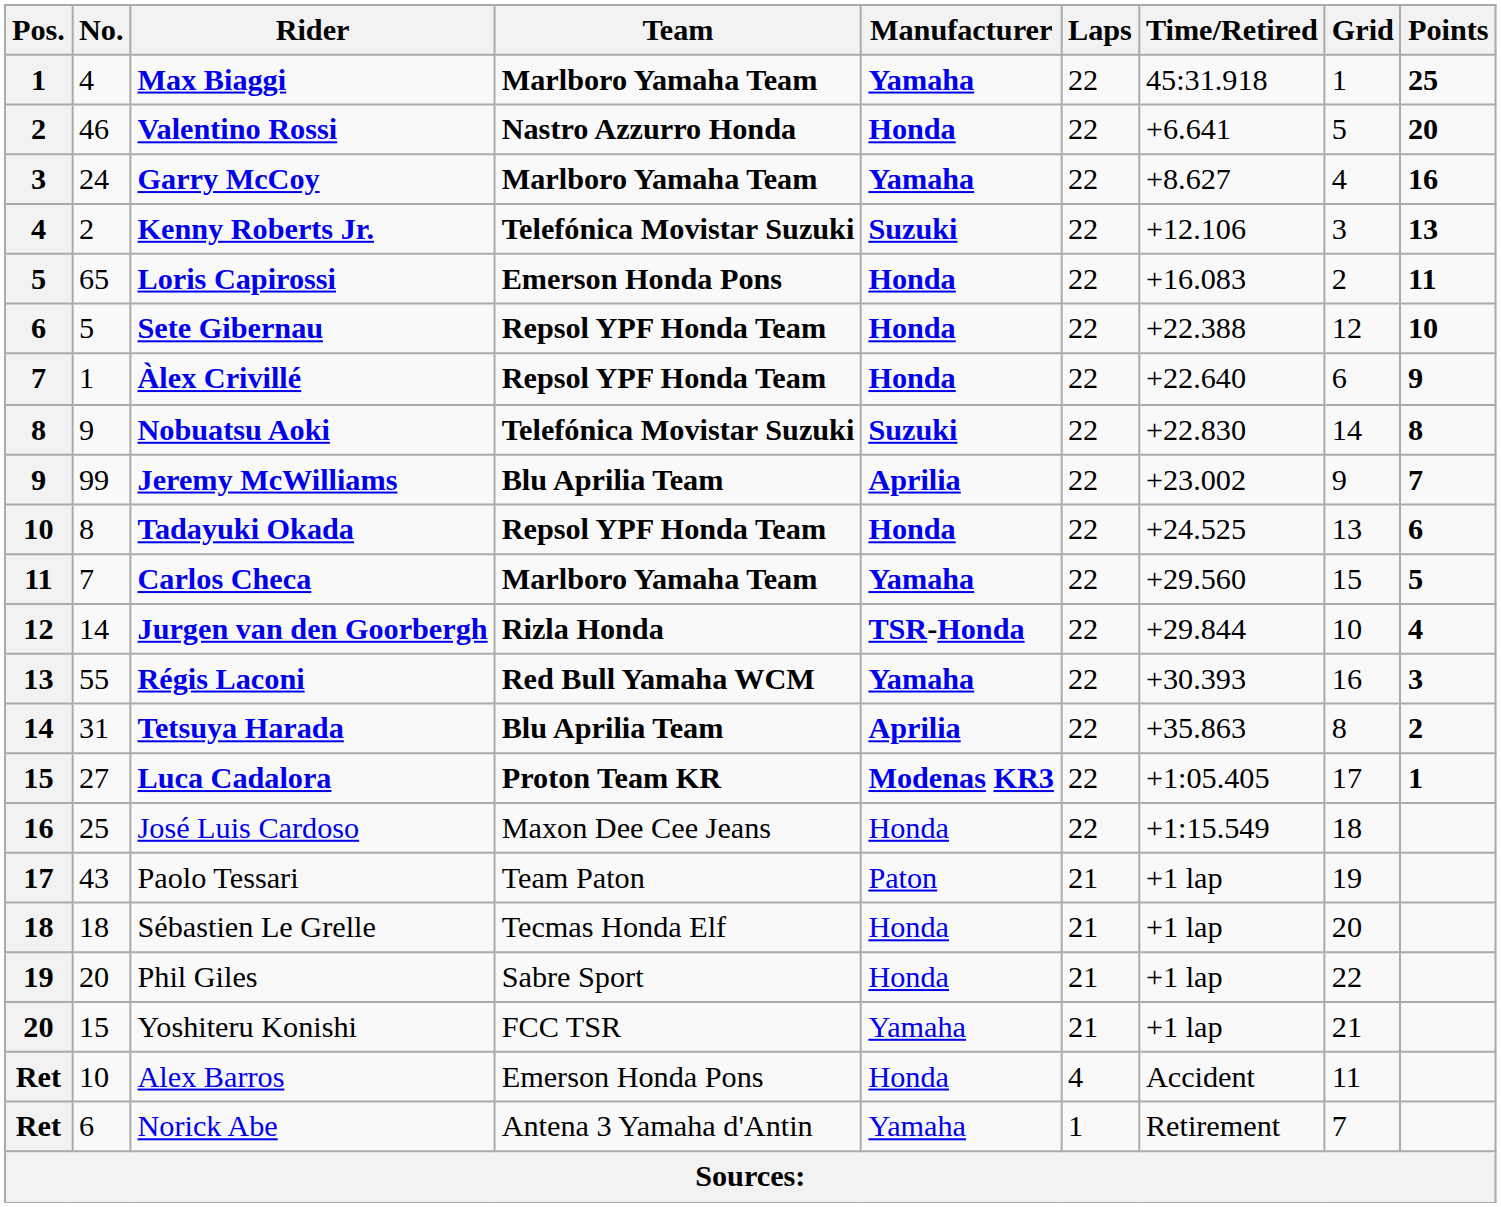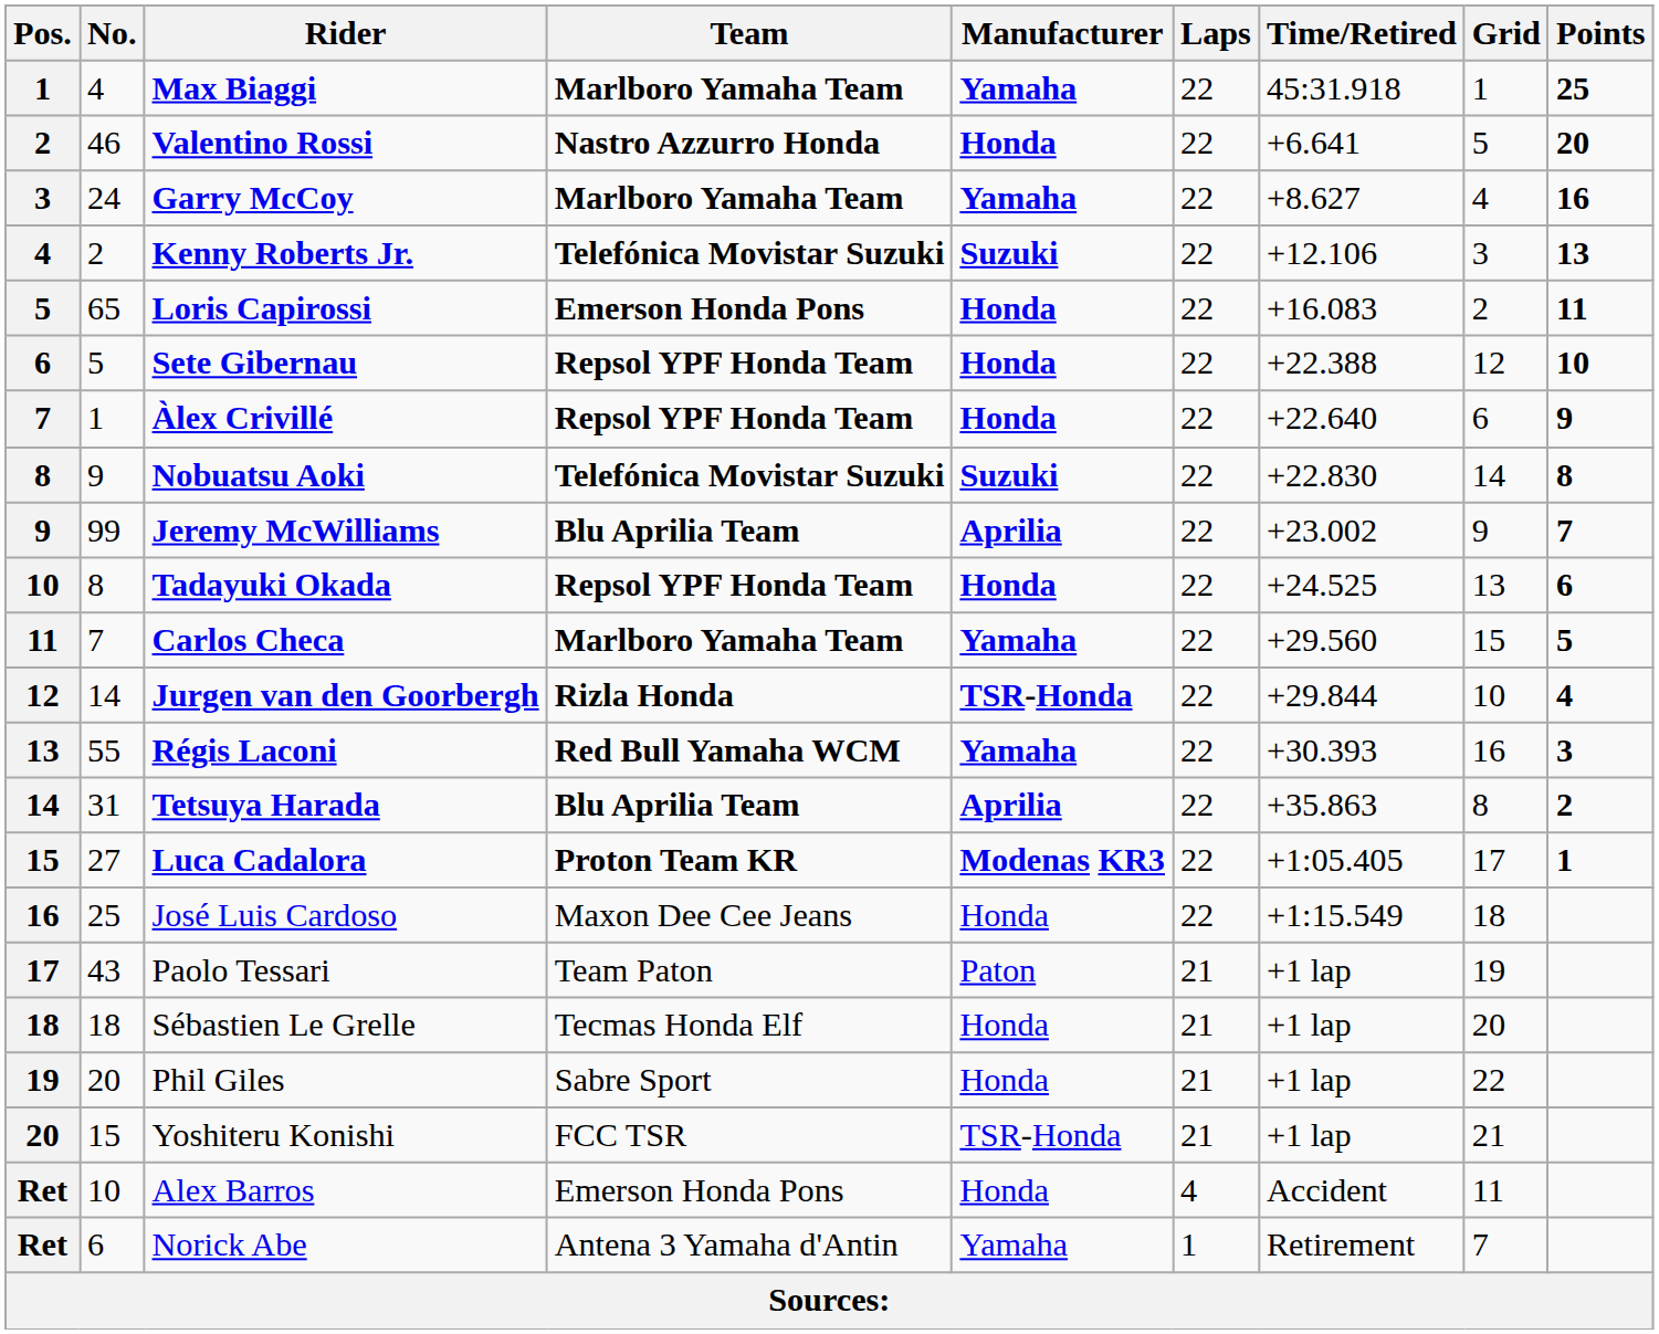 <table class="wikitable" style="font-size: 95%;">
 <tr>
 <th>Pos.</th>
 <th>No.</th>
 <th>Rider</th>
 <th>Team</th>
 <th>Manufacturer</th>
 <th>Laps</th>
 <th>Time/Retired</th>
 <th>Grid</th>
 <th>Points</th>
 </tr>
 <tr>
 <th>1</th>
 <td>4</td>
 <td> <strong><a href='#'>Max Biaggi</a></strong></td>
 <td><strong>Marlboro Yamaha Team</strong></td>
 <td><strong><a href='#'>Yamaha</a></strong></td>
 <td>22</td>
 <td>45:31.918</td>
 <td>1</td>
 <td><strong>25</strong></td>
 </tr>
 <tr>
 <th>2</th>
 <td>46</td>
 <td> <strong><a href='#'>Valentino Rossi</a></strong></td>
 <td><strong>Nastro Azzurro Honda</strong></td>
 <td><strong><a href='#'>Honda</a></strong></td>
 <td>22</td>
 <td>+6.641</td>
 <td>5</td>
 <td><strong>20</strong></td>
 </tr>
 <tr>
 <th>3</th>
 <td>24</td>
 <td> <strong><a href='#'>Garry McCoy</a></strong></td>
 <td><strong>Marlboro Yamaha Team</strong></td>
 <td><strong><a href='#'>Yamaha</a></strong></td>
 <td>22</td>
 <td>+8.627</td>
 <td>4</td>
 <td><strong>16</strong></td>
 </tr>
 <tr>
 <th>4</th>
 <td>2</td>
 <td> <strong><a href='#'>Kenny Roberts Jr.</a></strong></td>
 <td><strong>Telefónica Movistar Suzuki</strong></td>
 <td><strong><a href='#'>Suzuki</a></strong></td>
 <td>22</td>
 <td>+12.106</td>
 <td>3</td>
 <td><strong>13</strong></td>
 </tr>
 <tr>
 <th>5</th>
 <td>65</td>
 <td> <strong><a href='#'>Loris Capirossi</a></strong></td>
 <td><strong>Emerson Honda Pons</strong></td>
 <td><strong><a href='#'>Honda</a></strong></td>
 <td>22</td>
 <td>+16.083</td>
 <td>2</td>
 <td><strong>11</strong></td>
 </tr>
 <tr>
 <th>6</th>
 <td>5</td>
 <td> <strong><a href='#'>Sete Gibernau</a></strong></td>
 <td><strong>Repsol YPF Honda Team</strong></td>
 <td><strong><a href='#'>Honda</a></strong></td>
 <td>22</td>
 <td>+22.388</td>
 <td>12</td>
 <td><strong>10</strong></td>
 </tr>
 <tr>
 <th>7</th>
 <td>1</td>
 <td> <strong><a href='#'>Àlex Crivillé</a></strong></td>
 <td><strong>Repsol YPF Honda Team</strong></td>
 <td><strong><a href='#'>Honda</a></strong></td>
 <td>22</td>
 <td>+22.640</td>
 <td>6</td>
 <td><strong>9</strong></td>
 </tr>
 <tr>
 <th>8</th>
 <td>9</td>
 <td> <strong><a href='#'>Nobuatsu Aoki</a></strong></td>
 <td><strong>Telefónica Movistar Suzuki</strong></td>
 <td><strong><a href='#'>Suzuki</a></strong></td>
 <td>22</td>
 <td>+22.830</td>
 <td>14</td>
 <td><strong>8</strong></td>
 </tr>
 <tr>
 <th>9</th>
 <td>99</td>
 <td> <strong><a href='#'>Jeremy McWilliams</a></strong></td>
 <td><strong>Blu Aprilia Team</strong></td>
 <td><strong><a href='#'>Aprilia</a></strong></td>
 <td>22</td>
 <td>+23.002</td>
 <td>9</td>
 <td><strong>7</strong></td>
 </tr>
 <tr>
 <th>10</th>
 <td>8</td>
 <td> <strong><a href='#'>Tadayuki Okada</a></strong></td>
 <td><strong>Repsol YPF Honda Team</strong></td>
 <td><strong><a href='#'>Honda</a></strong></td>
 <td>22</td>
 <td>+24.525</td>
 <td>13</td>
 <td><strong>6</strong></td>
 </tr>
 <tr>
 <th>11</th>
 <td>7</td>
 <td> <strong><a href='#'>Carlos Checa</a></strong></td>
 <td><strong>Marlboro Yamaha Team</strong></td>
 <td><strong><a href='#'>Yamaha</a></strong></td>
 <td>22</td>
 <td>+29.560</td>
 <td>15</td>
 <td><strong>5</strong></td>
 </tr>
 <tr>
 <th>12</th>
 <td>14</td>
 <td> <strong><a href='#'>Jurgen van den Goorbergh</a></strong></td>
 <td><strong>Rizla Honda</strong></td>
 <td><strong><a href='#'>TSR</a>-<a href='#'>Honda</a></strong></td>
 <td>22</td>
 <td>+29.844</td>
 <td>10</td>
 <td><strong>4</strong></td>
 </tr>
 <tr>
 <th>13</th>
 <td>55</td>
 <td> <strong><a href='#'>Régis Laconi</a></strong></td>
 <td><strong>Red Bull Yamaha WCM</strong></td>
 <td><strong><a href='#'>Yamaha</a></strong></td>
 <td>22</td>
 <td>+30.393</td>
 <td>16</td>
 <td><strong>3</strong></td>
 </tr>
 <tr>
 <th>14</th>
 <td>31</td>
 <td> <strong><a href='#'>Tetsuya Harada</a></strong></td>
 <td><strong>Blu Aprilia Team</strong></td>
 <td><strong><a href='#'>Aprilia</a></strong></td>
 <td>22</td>
 <td>+35.863</td>
 <td>8</td>
 <td><strong>2</strong></td>
 </tr>
 <tr>
 <th>15</th>
 <td>27</td>
 <td> <strong><a href='#'>Luca Cadalora</a></strong></td>
 <td><strong>Proton Team KR</strong></td>
 <td><strong><a href='#'>Modenas</a> <a href='#'>KR3</a></strong></td>
 <td>22</td>
 <td>+1:05.405</td>
 <td>17</td>
 <td><strong>1</strong></td>
 </tr>
 <tr>
 <th>16</th>
 <td>25</td>
 <td> <a href='#'>José Luis Cardoso</a></td>
 <td>Maxon Dee Cee Jeans</td>
 <td><a href='#'>Honda</a></td>
 <td>22</td>
 <td>+1:15.549</td>
 <td>18</td>
 <td></td>
 </tr>
 <tr>
 <th>17</th>
 <td>43</td>
 <td> Paolo Tessari</td>
 <td>Team Paton</td>
 <td><a href='#'>Paton</a></td>
 <td>21</td>
 <td>+1 lap</td>
 <td>19</td>
 <td></td>
 </tr>
 <tr>
 <th>18</th>
 <td>18</td>
 <td> Sébastien Le Grelle</td>
 <td>Tecmas Honda Elf</td>
 <td><a href='#'>Honda</a></td>
 <td>21</td>
 <td>+1 lap</td>
 <td>20</td>
 <td></td>
 </tr>
 <tr>
 <th>19</th>
 <td>20</td>
 <td> Phil Giles</td>
 <td>Sabre Sport</td>
 <td><a href='#'>Honda</a></td>
 <td>21</td>
 <td>+1 lap</td>
 <td>22</td>
 <td></td>
 </tr>
 <tr>
 <th>20</th>
 <td>15</td>
 <td> Yoshiteru Konishi</td>
 <td>FCC TSR</td>
-<td><a href='#'>Yamaha</a></td>
+<td><a href='#'>TSR</a>-<a href='#'>Honda</a></td>
 <td>21</td>
 <td>+1 lap</td>
 <td>21</td>
 <td></td>
 </tr>
 <tr>
 <th>Ret</th>
 <td>10</td>
 <td> <a href='#'>Alex Barros</a></td>
 <td>Emerson Honda Pons</td>
 <td><a href='#'>Honda</a></td>
 <td>4</td>
 <td>Accident</td>
 <td>11</td>
 <td></td>
 </tr>
 <tr>
 <th>Ret</th>
 <td>6</td>
 <td> <a href='#'>Norick Abe</a></td>
 <td>Antena 3 Yamaha d'Antin</td>
 <td><a href='#'>Yamaha</a></td>
 <td>1</td>
 <td>Retirement</td>
 <td>7</td>
 <td></td>
 </tr>
 <tr>
 <th colspan=9>Sources: </th>
 </tr>
 </table>
